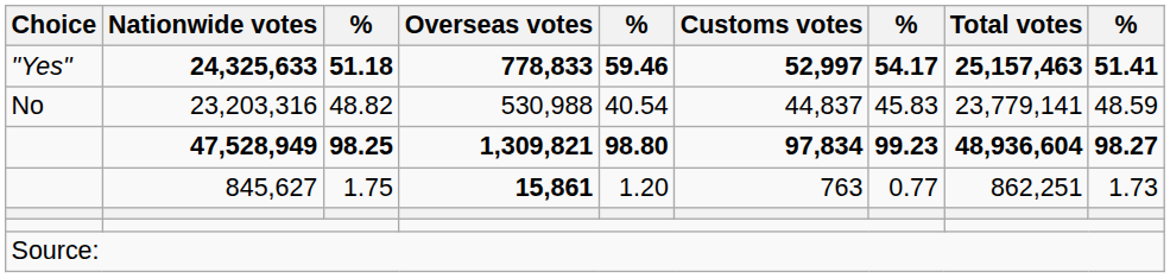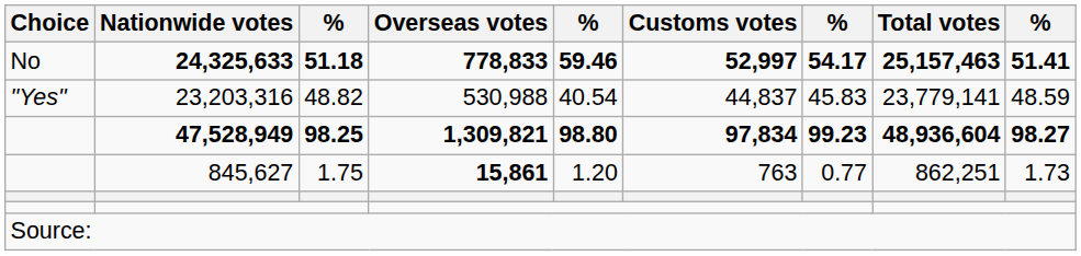 <table class=wikitable style=text-align:right>
 <tr>
 <th scope="col">Choice</th>
 <th>Nationwide votes</th>
 <th>%</th>
 <th>Overseas votes</th>
 <th>%</th>
 <th>Customs votes</th>
 <th>%</th>
 <th>Total votes</th>
 <th>%</th>
 </tr>
 <tr>
-<td align=left> <em>"Yes"</em></td>
+<td align=left> No</td>
 <td><strong>24,325,633</strong></td>
 <td><strong>51.18</strong></td>
 <td><strong>778,833</strong></td>
 <td><strong>59.46</strong></td>
 <td><strong>52,997</strong></td>
 <td><strong>54.17</strong></td>
 <td><strong>25,157,463</strong></td>
 <td><strong>51.41</strong></td>
 </tr>
 <tr>
-<td align=left> No</td>
+<td align=left> <em>"Yes"</em></td>
 <td>23,203,316</td>
 <td>48.82</td>
 <td>530,988</td>
 <td>40.54</td>
 <td>44,837</td>
 <td>45.83</td>
 <td>23,779,141</td>
 <td>48.59</td>
 </tr>
 <tr>
 <td scope="col"></td>
 <td><strong>47,528,949</strong></td>
 <td><strong>98.25</strong></td>
 <td><strong>1,309,821</strong></td>
 <td><strong>98.80</strong></td>
 <td><strong>97,834</strong></td>
 <td><strong>99.23</strong></td>
 <td><strong>48,936,604</strong></td>
 <td><strong>98.27</strong></td>
 </tr>
 <tr>
 <td scope="col"></td>
 <td>845,627</td>
 <td>1.75</td>
 <td><strong>15,861</strong></td>
 <td>1.20</td>
 <td>763</td>
 <td>0.77</td>
 <td>862,251</td>
 <td>1.73</td>
 </tr>
 <tr>
 <th scope="col"></th>
 <th></th>
 <th></th>
 <th></th>
 <th></th>
 <th></th>
 <th></th>
 <th></th>
 <th></th>
 </tr>
 <tr>
 <td scope="col"></td>
 <td colspan="2"></td>
 <td colspan="4"></td>
 <td colspan="2"></td>
 </tr>
 <tr>
 <td align=left colspan=10>Source:  </td>
 </tr>
 </table>
